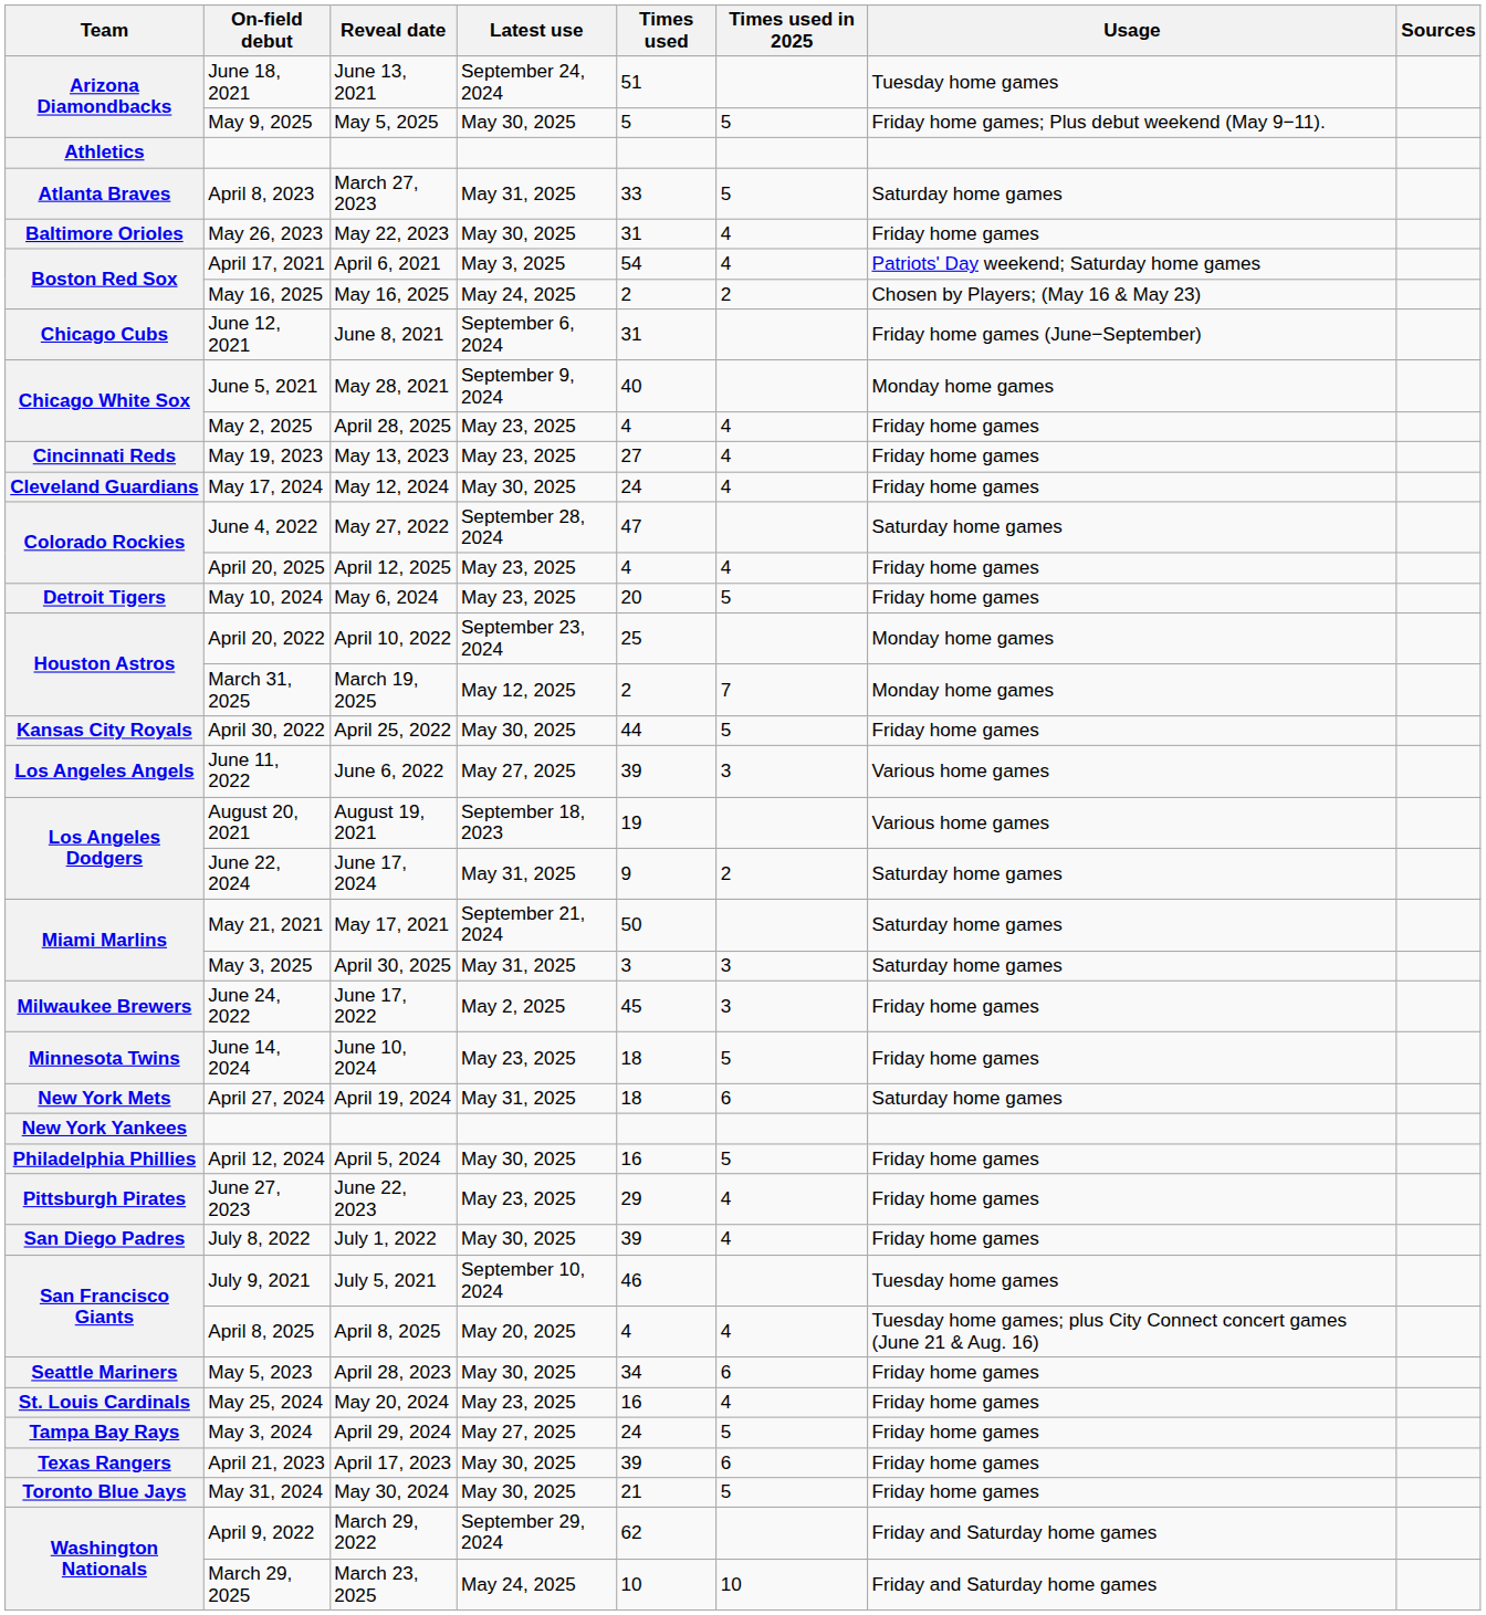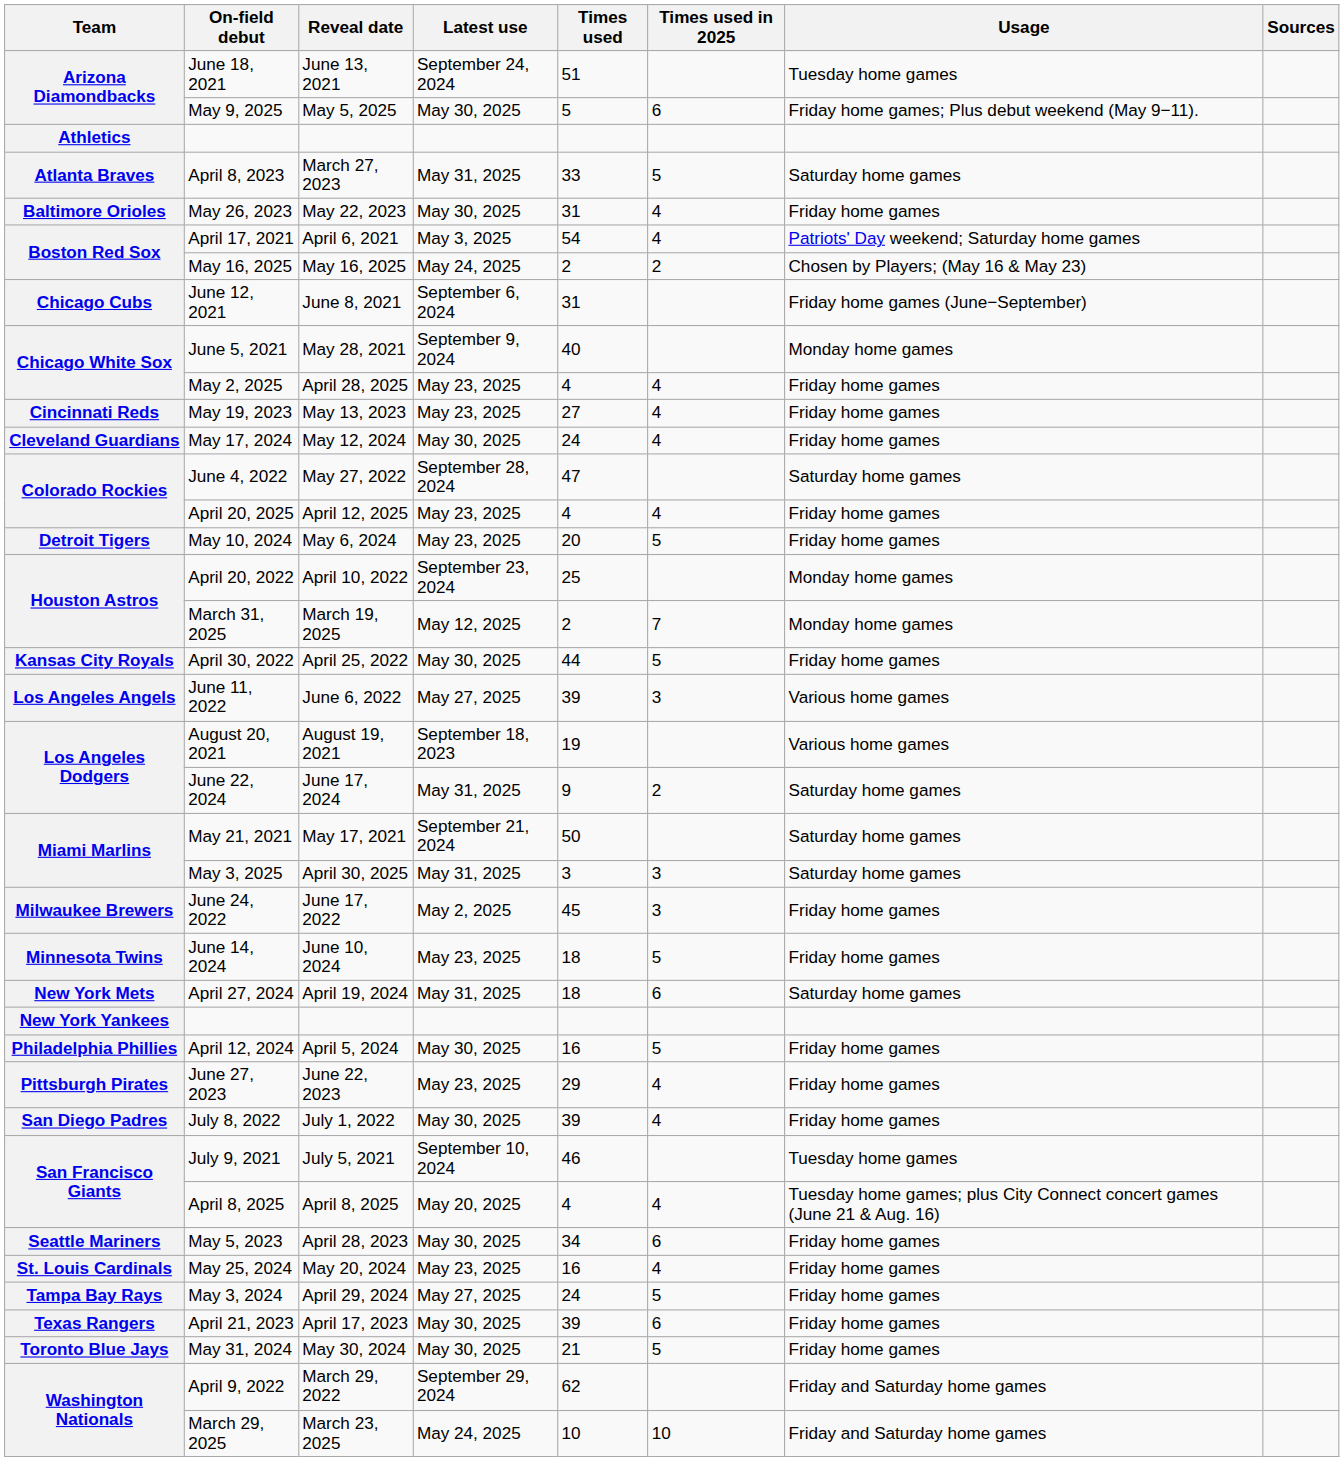 <table class="wikitable sortable plainrowheaders">
 <tr>
 <th scope="col">Team</th>
 <th scope="col">On-field debut</th>
 <th scope="col">Reveal date</th>
 <th scope="col">Latest use</th>
 <th scope="col">Times used</th>
 <th>Times used in 2025</th>
 <th scope="col" class="unsortable">Usage</th>
 <th scope="col" class="unsortable">Sources</th>
 </tr>
 <tr>
 <th rowspan="2" scope="row"><a href='#'>Arizona Diamondbacks</a></th>
 <td>June 18, 2021</td>
 <td>June 13, 2021</td>
 <td>September 24, 2024</td>
 <td>51</td>
 <td></td>
 <td>Tuesday home games</td>
 <td></td>
 </tr>
 <tr>
 <td>May 9, 2025</td>
 <td>May 5, 2025</td>
 <td>May 30, 2025</td>
 <td>5</td>
-<td>5</td>
+<td>6</td>
 <td>Friday home games; Plus debut weekend (May 9−11).</td>
 <td></td>
 </tr>
 <tr>
 <th scope="row"><a href='#'>Athletics</a></th>
 <td></td>
 <td></td>
 <td></td>
 <td></td>
 <td></td>
 <td></td>
 <td></td>
 </tr>
 <tr>
 <th scope="row"><a href='#'>Atlanta Braves</a></th>
 <td>April 8, 2023</td>
 <td>March 27, 2023</td>
 <td>May 31, 2025</td>
 <td>33</td>
 <td>5</td>
 <td>Saturday home games</td>
 <td></td>
 </tr>
 <tr>
 <th scope="row"><a href='#'>Baltimore Orioles</a></th>
 <td>May 26, 2023</td>
 <td>May 22, 2023</td>
 <td>May 30, 2025</td>
 <td>31</td>
 <td>4</td>
 <td>Friday home games</td>
 <td></td>
 </tr>
 <tr>
 <th rowspan="2" scope="row"><a href='#'>Boston Red Sox</a></th>
 <td>April 17, 2021</td>
 <td>April 6, 2021</td>
 <td>May 3, 2025</td>
 <td>54</td>
 <td>4</td>
 <td><a href='#'>Patriots' Day</a> weekend; Saturday home games</td>
 <td></td>
 </tr>
 <tr>
 <td>May 16, 2025</td>
 <td>May 16, 2025</td>
 <td>May 24, 2025</td>
 <td>2</td>
 <td>2</td>
 <td>Chosen by Players; (May 16 & May 23)</td>
 <td></td>
 </tr>
 <tr>
 <th scope="row"><a href='#'>Chicago Cubs</a></th>
 <td>June 12, 2021</td>
 <td>June 8, 2021</td>
 <td>September 6, 2024</td>
 <td>31</td>
 <td></td>
 <td>Friday home games (June−September)</td>
 <td></td>
 </tr>
 <tr>
 <th rowspan="2" scope="row"><a href='#'>Chicago White Sox</a></th>
 <td>June 5, 2021</td>
 <td>May 28, 2021</td>
 <td>September 9, 2024</td>
 <td>40</td>
 <td></td>
 <td>Monday home games</td>
 <td></td>
 </tr>
 <tr>
 <td>May 2, 2025</td>
 <td>April 28, 2025</td>
 <td>May 23, 2025</td>
 <td>4</td>
 <td>4</td>
 <td>Friday home games</td>
 <td></td>
 </tr>
 <tr>
 <th scope="row"><a href='#'>Cincinnati Reds</a></th>
 <td>May 19, 2023</td>
 <td>May 13, 2023</td>
 <td>May 23, 2025</td>
 <td>27</td>
 <td>4</td>
 <td>Friday home games</td>
 <td></td>
 </tr>
 <tr>
 <th scope="row"><a href='#'>Cleveland Guardians</a></th>
 <td>May 17, 2024</td>
 <td>May 12, 2024</td>
 <td>May 30, 2025</td>
 <td>24</td>
 <td>4</td>
 <td>Friday home games</td>
 <td></td>
 </tr>
 <tr>
 <th rowspan="2" scope="row"><a href='#'>Colorado Rockies</a></th>
 <td>June 4, 2022</td>
 <td>May 27, 2022</td>
 <td>September 28, 2024</td>
 <td>47</td>
 <td></td>
 <td>Saturday home games</td>
 <td></td>
 </tr>
 <tr>
 <td>April 20, 2025</td>
 <td>April 12, 2025</td>
 <td>May 23, 2025</td>
 <td>4</td>
 <td>4</td>
 <td>Friday home games</td>
 <td></td>
 </tr>
 <tr>
 <th scope="row"><a href='#'>Detroit Tigers</a></th>
 <td>May 10, 2024</td>
 <td>May 6, 2024</td>
 <td>May 23, 2025</td>
 <td>20</td>
 <td>5</td>
 <td>Friday home games</td>
 <td></td>
 </tr>
 <tr>
 <th rowspan="2" scope="row"><a href='#'>Houston Astros</a></th>
 <td>April 20, 2022</td>
 <td>April 10, 2022</td>
 <td>September 23, 2024</td>
 <td>25</td>
 <td></td>
 <td>Monday home games</td>
 <td></td>
 </tr>
 <tr>
 <td>March 31, 2025</td>
 <td>March 19, 2025</td>
 <td>May 12, 2025</td>
 <td>2</td>
 <td>7</td>
 <td>Monday home games</td>
 <td></td>
 </tr>
 <tr>
 <th scope="row"><a href='#'>Kansas City Royals</a></th>
 <td>April 30, 2022</td>
 <td>April 25, 2022</td>
 <td>May 30, 2025</td>
 <td>44</td>
 <td>5</td>
 <td>Friday home games</td>
 <td></td>
 </tr>
 <tr>
 <th scope="row"><a href='#'>Los Angeles Angels</a></th>
 <td>June 11, 2022</td>
 <td>June 6, 2022</td>
 <td>May 27, 2025</td>
 <td>39</td>
 <td>3</td>
 <td>Various home games</td>
 <td></td>
 </tr>
 <tr>
 <th rowspan="2" scope="row"><a href='#'>Los Angeles Dodgers</a></th>
 <td>August 20, 2021</td>
 <td>August 19, 2021</td>
 <td>September 18, 2023</td>
 <td>19</td>
 <td></td>
 <td>Various home games</td>
 <td></td>
 </tr>
 <tr>
 <td>June 22, 2024</td>
 <td>June 17, 2024</td>
 <td>May 31, 2025</td>
 <td>9</td>
 <td>2</td>
 <td>Saturday home games</td>
 <td></td>
 </tr>
 <tr>
 <th rowspan="2" scope="row"><a href='#'>Miami Marlins</a></th>
 <td>May 21, 2021</td>
 <td>May 17, 2021</td>
 <td>September 21, 2024</td>
 <td>50</td>
 <td></td>
 <td>Saturday home games</td>
 <td></td>
 </tr>
 <tr>
 <td>May 3, 2025</td>
 <td>April 30, 2025</td>
 <td>May 31, 2025</td>
 <td>3</td>
 <td>3</td>
 <td>Saturday home games</td>
 <td></td>
 </tr>
 <tr>
 <th scope="row"><a href='#'>Milwaukee Brewers</a></th>
 <td>June 24, 2022</td>
 <td>June 17, 2022</td>
 <td>May 2, 2025</td>
 <td>45</td>
 <td>3</td>
 <td>Friday home games</td>
 <td></td>
 </tr>
 <tr>
 <th scope="row"><a href='#'>Minnesota Twins</a></th>
 <td>June 14, 2024</td>
 <td>June 10, 2024</td>
 <td>May 23, 2025</td>
 <td>18</td>
 <td>5</td>
 <td>Friday home games</td>
 <td></td>
 </tr>
 <tr>
 <th scope="row"><a href='#'>New York Mets</a></th>
 <td>April 27, 2024</td>
 <td>April 19, 2024</td>
 <td>May 31, 2025</td>
 <td>18</td>
 <td>6</td>
 <td>Saturday home games</td>
 <td></td>
 </tr>
 <tr>
 <th scope="row"><a href='#'>New York Yankees</a></th>
 <td></td>
 <td></td>
 <td></td>
 <td></td>
 <td></td>
 <td></td>
 <td></td>
 </tr>
 <tr>
 <th scope="row"><a href='#'>Philadelphia Phillies</a></th>
 <td>April 12, 2024</td>
 <td>April 5, 2024</td>
 <td>May 30, 2025</td>
 <td>16</td>
 <td>5</td>
 <td>Friday home games</td>
 <td></td>
 </tr>
 <tr>
 <th scope="row"><a href='#'>Pittsburgh Pirates</a></th>
 <td>June 27, 2023</td>
 <td>June 22, 2023</td>
 <td>May 23, 2025</td>
 <td>29</td>
 <td>4</td>
 <td>Friday home games</td>
 <td></td>
 </tr>
 <tr>
 <th scope="row"><a href='#'>San Diego Padres</a></th>
 <td>July 8, 2022</td>
 <td>July 1, 2022</td>
 <td>May 30, 2025</td>
 <td>39</td>
 <td>4</td>
 <td>Friday home games</td>
 <td></td>
 </tr>
 <tr>
 <th rowspan="2" scope="row"><a href='#'>San Francisco Giants</a></th>
 <td>July 9, 2021</td>
 <td>July 5, 2021</td>
 <td>September 10, 2024</td>
 <td>46</td>
 <td></td>
 <td>Tuesday home games</td>
 <td></td>
 </tr>
 <tr>
 <td>April 8, 2025</td>
 <td>April 8, 2025</td>
 <td>May 20, 2025</td>
 <td>4</td>
 <td>4</td>
 <td>Tuesday home games; plus City Connect concert games (June 21 & Aug. 16)</td>
 <td></td>
 </tr>
 <tr>
 <th scope="row"><a href='#'>Seattle Mariners</a></th>
 <td>May 5, 2023</td>
 <td>April 28, 2023</td>
 <td>May 30, 2025</td>
 <td>34</td>
 <td>6</td>
 <td>Friday home games</td>
 <td></td>
 </tr>
 <tr>
 <th scope="row"><a href='#'>St. Louis Cardinals</a></th>
 <td>May 25, 2024</td>
 <td>May 20, 2024</td>
 <td>May 23, 2025</td>
 <td>16</td>
 <td>4</td>
 <td>Friday home games</td>
 <td></td>
 </tr>
 <tr>
 <th scope="row"><a href='#'>Tampa Bay Rays</a></th>
 <td>May 3, 2024</td>
 <td>April 29, 2024</td>
 <td>May 27, 2025</td>
 <td>24</td>
 <td>5</td>
 <td>Friday home games</td>
 <td></td>
 </tr>
 <tr>
 <th scope="row"><a href='#'>Texas Rangers</a></th>
 <td>April 21, 2023</td>
 <td>April 17, 2023</td>
 <td>May 30, 2025</td>
 <td>39</td>
 <td>6</td>
 <td>Friday home games</td>
 <td></td>
 </tr>
 <tr>
 <th scope="row"><a href='#'>Toronto Blue Jays</a></th>
 <td>May 31, 2024</td>
 <td>May 30, 2024</td>
 <td>May 30, 2025</td>
 <td>21</td>
 <td>5</td>
 <td>Friday home games</td>
 <td></td>
 </tr>
 <tr>
 <th rowspan="2" scope="row"><a href='#'>Washington Nationals</a></th>
 <td>April 9, 2022</td>
 <td>March 29, 2022</td>
 <td>September 29, 2024</td>
 <td>62</td>
 <td></td>
 <td>Friday and Saturday home games</td>
 <td></td>
 </tr>
 <tr>
 <td>March 29, 2025</td>
 <td>March 23, 2025</td>
 <td>May 24, 2025</td>
 <td>10</td>
 <td>10</td>
 <td>Friday and Saturday home games</td>
 <td></td>
 </tr>
 </table>
